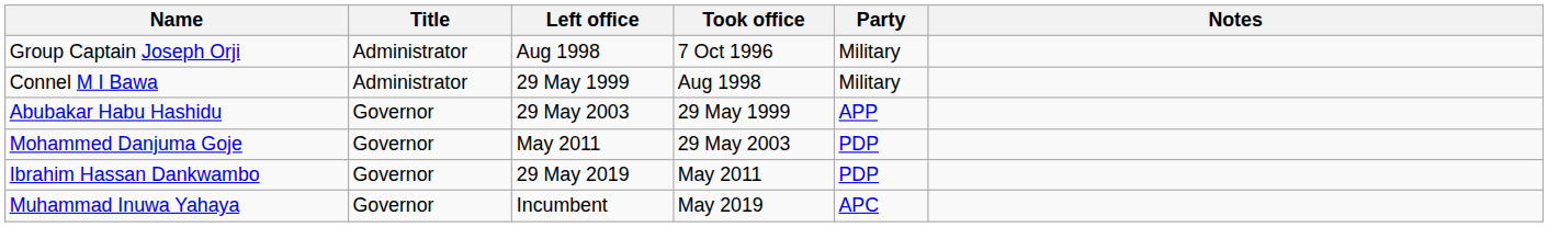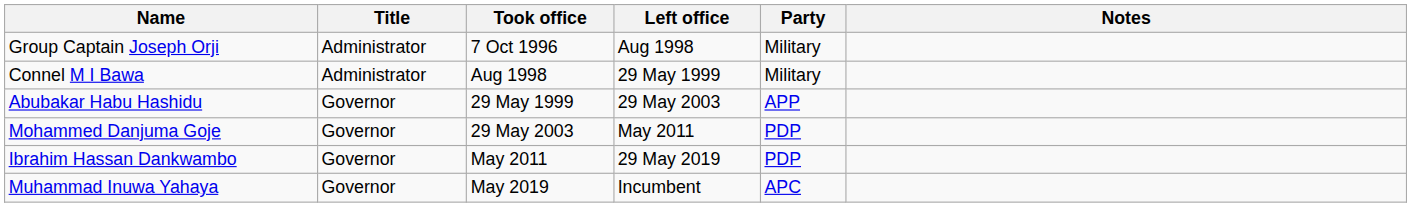 <table class="wikitable" border="1" style="width:100%; margin:auto; text-align:left">
 <tr>
 <th>Name</th>
 <th>Title</th>
+<th>Took office</th>
 <th>Left office</th>
-<th>Took office</th>
 <th>Party</th>
 <th width="40%">Notes</th>
 </tr>
 <tr -valign="top">
 <td>Group Captain <a href='#'>Joseph Orji</a></td>
 <td>Administrator</td>
+<td>7 Oct 1996</td>
 <td>Aug 1998</td>
-<td>7 Oct 1996</td>
 <td>Military</td>
 <td></td>
 </tr>
 <tr -valign="top">
 <td>Connel <a href='#'>M I Bawa</a></td>
 <td>Administrator</td>
+<td>Aug 1998</td>
 <td>29 May 1999</td>
-<td>Aug 1998</td>
 <td>Military</td>
 <td></td>
 </tr>
 <tr -valign="top">
 <td><a href='#'>Abubakar Habu Hashidu</a></td>
 <td>Governor</td>
+<td>29 May 1999</td>
 <td>29 May 2003</td>
-<td>29 May 1999</td>
 <td><a href='#'>APP</a></td>
 <td></td>
 </tr>
 <tr -valign="top">
 <td><a href='#'>Mohammed Danjuma Goje</a></td>
 <td>Governor</td>
+<td>29 May 2003</td>
 <td>May 2011</td>
-<td>29 May 2003</td>
 <td><a href='#'>PDP</a></td>
 <td></td>
 </tr>
 <tr -valign="top">
 <td><a href='#'>Ibrahim Hassan Dankwambo</a></td>
 <td>Governor</td>
+<td>May 2011</td>
 <td>29 May 2019</td>
-<td>May 2011</td>
 <td><a href='#'>PDP</a></td>
 <td></td>
 </tr>
 <tr -valign="top">
 <td><a href='#'>Muhammad Inuwa Yahaya</a></td>
 <td>Governor</td>
+<td>May 2019</td>
 <td>Incumbent</td>
-<td>May 2019</td>
 <td><a href='#'>APC</a></td>
 <td></td>
 </tr>
 </table>
